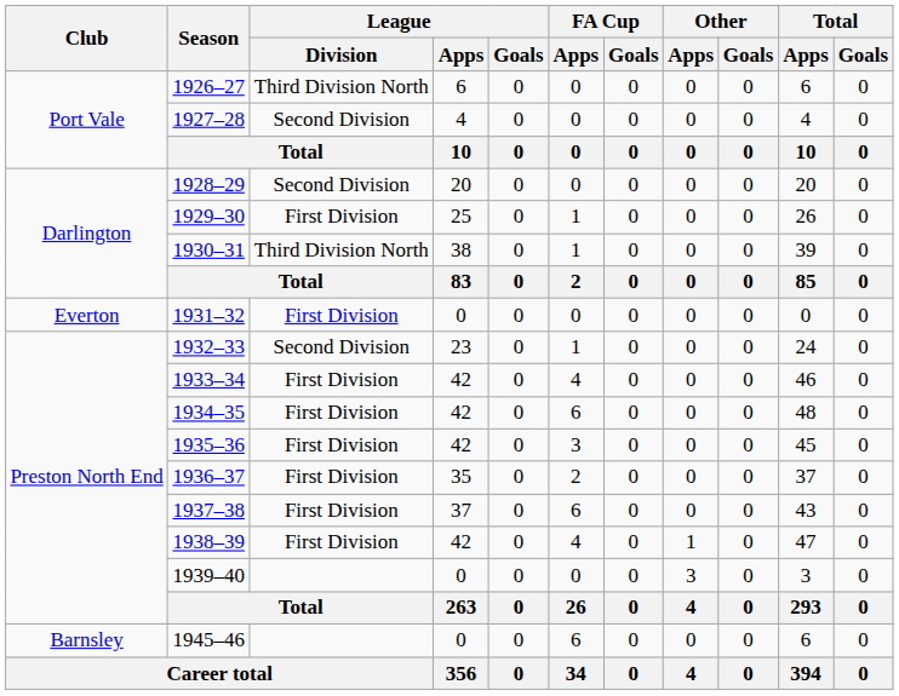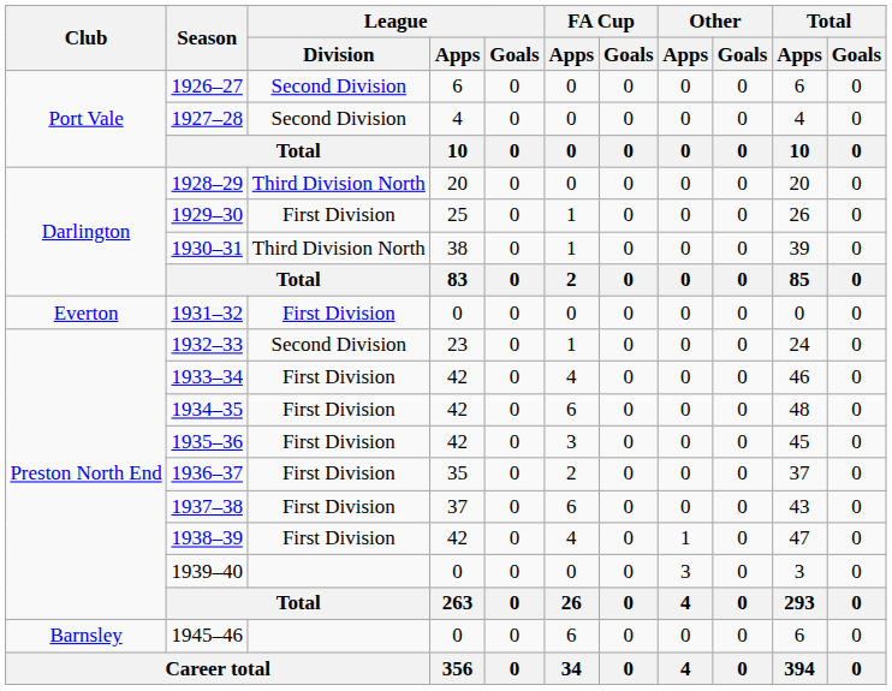 <table class="wikitable" style="text-align:center">
 <tr>
 <th rowspan="2">Club</th>
 <th rowspan="2">Season</th>
 <th colspan="3">League</th>
 <th colspan="2">FA Cup</th>
 <th colspan="2">Other</th>
 <th colspan="2">Total</th>
 </tr>
 <tr>
 <th>Division</th>
 <th>Apps</th>
 <th>Goals</th>
 <th>Apps</th>
 <th>Goals</th>
 <th>Apps</th>
 <th>Goals</th>
 <th>Apps</th>
 <th>Goals</th>
 </tr>
 <tr>
 <td rowspan="3"><a href='#'>Port Vale</a></td>
 <td><a href='#'>1926–27</a></td>
-<td>Third Division North</td>
+<td><a href='#'>Second Division</a></td>
 <td>6</td>
 <td>0</td>
 <td>0</td>
 <td>0</td>
 <td>0</td>
 <td>0</td>
 <td>6</td>
 <td>0</td>
 </tr>
 <tr>
 <td><a href='#'>1927–28</a></td>
 <td>Second Division</td>
 <td>4</td>
 <td>0</td>
 <td>0</td>
 <td>0</td>
 <td>0</td>
 <td>0</td>
 <td>4</td>
 <td>0</td>
 </tr>
 <tr>
 <th colspan="2">Total</th>
 <th>10</th>
 <th>0</th>
 <th>0</th>
 <th>0</th>
 <th>0</th>
 <th>0</th>
 <th>10</th>
 <th>0</th>
 </tr>
 <tr>
 <td rowspan="4"><a href='#'>Darlington</a></td>
 <td><a href='#'>1928–29</a></td>
-<td>Second Division</td>
+<td><a href='#'>Third Division North</a></td>
 <td>20</td>
 <td>0</td>
 <td>0</td>
 <td>0</td>
 <td>0</td>
 <td>0</td>
 <td>20</td>
 <td>0</td>
 </tr>
 <tr>
 <td><a href='#'>1929–30</a></td>
 <td>First Division</td>
 <td>25</td>
 <td>0</td>
 <td>1</td>
 <td>0</td>
 <td>0</td>
 <td>0</td>
 <td>26</td>
 <td>0</td>
 </tr>
 <tr>
 <td><a href='#'>1930–31</a></td>
 <td>Third Division North</td>
 <td>38</td>
 <td>0</td>
 <td>1</td>
 <td>0</td>
 <td>0</td>
 <td>0</td>
 <td>39</td>
 <td>0</td>
 </tr>
 <tr>
 <th colspan="2">Total</th>
 <th>83</th>
 <th>0</th>
 <th>2</th>
 <th>0</th>
 <th>0</th>
 <th>0</th>
 <th>85</th>
 <th>0</th>
 </tr>
 <tr>
 <td><a href='#'>Everton</a></td>
 <td><a href='#'>1931–32</a></td>
 <td><a href='#'>First Division</a></td>
 <td>0</td>
 <td>0</td>
 <td>0</td>
 <td>0</td>
 <td>0</td>
 <td>0</td>
 <td>0</td>
 <td>0</td>
 </tr>
 <tr>
 <td rowspan="9"><a href='#'>Preston North End</a></td>
 <td><a href='#'>1932–33</a></td>
 <td>Second Division</td>
 <td>23</td>
 <td>0</td>
 <td>1</td>
 <td>0</td>
 <td>0</td>
 <td>0</td>
 <td>24</td>
 <td>0</td>
 </tr>
 <tr>
 <td><a href='#'>1933–34</a></td>
 <td>First Division</td>
 <td>42</td>
 <td>0</td>
 <td>4</td>
 <td>0</td>
 <td>0</td>
 <td>0</td>
 <td>46</td>
 <td>0</td>
 </tr>
 <tr>
 <td><a href='#'>1934–35</a></td>
 <td>First Division</td>
 <td>42</td>
 <td>0</td>
 <td>6</td>
 <td>0</td>
 <td>0</td>
 <td>0</td>
 <td>48</td>
 <td>0</td>
 </tr>
 <tr>
 <td><a href='#'>1935–36</a></td>
 <td>First Division</td>
 <td>42</td>
 <td>0</td>
 <td>3</td>
 <td>0</td>
 <td>0</td>
 <td>0</td>
 <td>45</td>
 <td>0</td>
 </tr>
 <tr>
 <td><a href='#'>1936–37</a></td>
 <td>First Division</td>
 <td>35</td>
 <td>0</td>
 <td>2</td>
 <td>0</td>
 <td>0</td>
 <td>0</td>
 <td>37</td>
 <td>0</td>
 </tr>
 <tr>
 <td><a href='#'>1937–38</a></td>
 <td>First Division</td>
 <td>37</td>
 <td>0</td>
 <td>6</td>
 <td>0</td>
 <td>0</td>
 <td>0</td>
 <td>43</td>
 <td>0</td>
 </tr>
 <tr>
 <td><a href='#'>1938–39</a></td>
 <td>First Division</td>
 <td>42</td>
 <td>0</td>
 <td>4</td>
 <td>0</td>
 <td>1</td>
 <td>0</td>
 <td>47</td>
 <td>0</td>
 </tr>
 <tr>
 <td>1939–40</td>
 <td></td>
 <td>0</td>
 <td>0</td>
 <td>0</td>
 <td>0</td>
 <td>3</td>
 <td>0</td>
 <td>3</td>
 <td>0</td>
 </tr>
 <tr>
 <th colspan="2">Total</th>
 <th>263</th>
 <th>0</th>
 <th>26</th>
 <th>0</th>
 <th>4</th>
 <th>0</th>
 <th>293</th>
 <th>0</th>
 </tr>
 <tr>
 <td><a href='#'>Barnsley</a></td>
 <td>1945–46</td>
 <td></td>
 <td>0</td>
 <td>0</td>
 <td>6</td>
 <td>0</td>
 <td>0</td>
 <td>0</td>
 <td>6</td>
 <td>0</td>
 </tr>
 <tr>
 <th colspan="3">Career total</th>
 <th>356</th>
 <th>0</th>
 <th>34</th>
 <th>0</th>
 <th>4</th>
 <th>0</th>
 <th>394</th>
 <th>0</th>
 </tr>
 </table>
